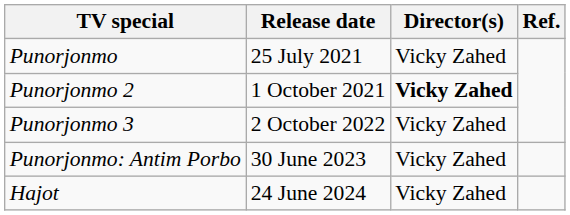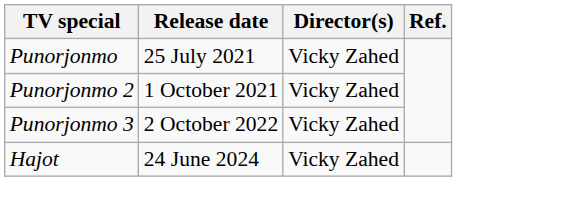 <table class="wikitable">
 <tr>
 <th>TV special</th>
 <th>Release date</th>
 <th>Director(s)</th>
 <th>Ref.</th>
 </tr>
 <tr>
 <td><em>Punorjonmo</em></td>
 <td>25 July 2021</td>
 <td>Vicky Zahed</td>
 <td rowspan="3"></td>
 </tr>
 <tr>
 <td><em>Punorjonmo 2</em></td>
 <td>1 October 2021</td>
-<td><strong>Vicky Zahed</strong></td>
+<td>Vicky Zahed</td>
 </tr>
 <tr>
 <td><em>Punorjonmo 3</em></td>
 <td>2 October 2022</td>
 <td>Vicky Zahed</td>
 </tr>
 <tr>
-<td><em>Punorjonmo: Antim Porbo</em></td>
-<td>30 June 2023</td>
-<td>Vicky Zahed</td>
-<td></td>
-</tr>
-<tr>
 <td><em>Hajot</em></td>
 <td>24 June 2024</td>
 <td>Vicky Zahed</td>
 </tr>
 </table>
